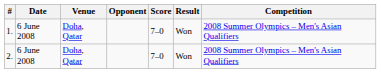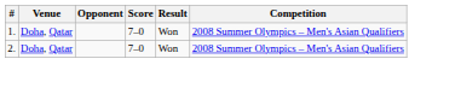 <table class="wikitable collapsible collapsed" style="font-size:90%">
 <tr>
 <th>#</th>
-<th>Date</th>
 <th>Venue</th>
 <th>Opponent</th>
 <th>Score</th>
 <th>Result</th>
 <th>Competition</th>
 </tr>
 <tr>
 <td>1.</td>
-<td>6 June 2008</td>
 <td><a href='#'>Doha</a>, <a href='#'>Qatar</a></td>
 <td></td>
 <td>7–0</td>
 <td>Won</td>
 <td><a href='#'>2008 Summer Olympics – Men's Asian Qualifiers</a></td>
 </tr>
 <tr>
 <td>2.</td>
-<td>6 June 2008</td>
 <td><a href='#'>Doha</a>, <a href='#'>Qatar</a></td>
 <td></td>
 <td>7–0</td>
 <td>Won</td>
 <td><a href='#'>2008 Summer Olympics – Men's Asian Qualifiers</a></td>
 </tr>
 </table>
